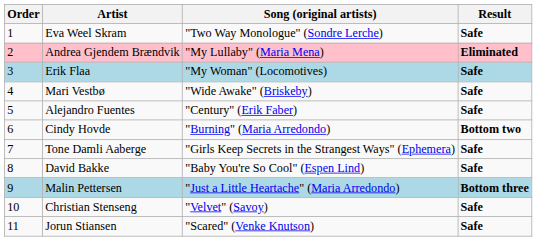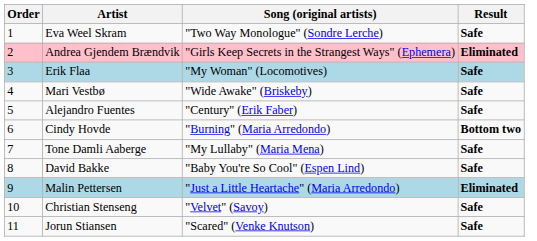 <table class=wikitable>
 <tr>
 <th>Order</th>
 <th>Artist</th>
 <th>Song (original artists)</th>
 <th>Result</th>
 </tr>
 <tr>
 <td>1</td>
 <td>Eva Weel Skram</td>
 <td>"Two Way Monologue" (<a href='#'>Sondre Lerche</a>)</td>
 <td><strong>Safe</strong></td>
 </tr>
 <tr style="background:pink;">
 <td>2</td>
 <td>Andrea Gjendem Brændvik</td>
-<td>"My Lullaby" (<a href='#'>Maria Mena</a>)</td>
+<td>"Girls Keep Secrets in the Strangest Ways" (<a href='#'>Ephemera</a>)</td>
 <td><strong>Eliminated</strong></td>
 </tr>
 <tr style="background:lightblue;">
 <td>3</td>
 <td>Erik Flaa</td>
 <td>"My Woman" (Locomotives)</td>
 <td><strong>Safe</strong></td>
 </tr>
 <tr>
 <td>4</td>
 <td>Mari Vestbø</td>
 <td>"Wide Awake" (<a href='#'>Briskeby</a>)</td>
 <td><strong>Safe</strong></td>
 </tr>
 <tr>
 <td>5</td>
 <td>Alejandro Fuentes</td>
 <td>"Century" (<a href='#'>Erik Faber</a>)</td>
 <td><strong>Safe</strong></td>
 </tr>
 <tr>
 <td>6</td>
 <td>Cindy Hovde</td>
 <td>"<a href='#'>Burning</a>" (<a href='#'>Maria Arredondo</a>)</td>
 <td><strong>Bottom two</strong></td>
 </tr>
 <tr>
 <td>7</td>
 <td>Tone Damli Aaberge</td>
-<td>"Girls Keep Secrets in the Strangest Ways" (<a href='#'>Ephemera</a>)</td>
+<td>"My Lullaby" (<a href='#'>Maria Mena</a>)</td>
 <td><strong>Safe</strong></td>
 </tr>
 <tr>
 <td>8</td>
 <td>David Bakke</td>
 <td>"Baby You're So Cool" (<a href='#'>Espen Lind</a>)</td>
 <td><strong>Safe</strong></td>
 </tr>
 <tr style="background:lightblue;">
 <td>9</td>
 <td>Malin Pettersen</td>
 <td>"<a href='#'>Just a Little Heartache</a>" (<a href='#'>Maria Arredondo</a>)</td>
-<td><strong>Bottom three</strong></td>
+<td><strong>Eliminated</strong></td>
 </tr>
 <tr>
 <td>10</td>
 <td>Christian Stenseng</td>
 <td>"<a href='#'>Velvet</a>" (<a href='#'>Savoy</a>)</td>
 <td><strong>Safe</strong></td>
 </tr>
 <tr>
 <td>11</td>
 <td>Jorun Stiansen</td>
 <td>"Scared" (<a href='#'>Venke Knutson</a>)</td>
 <td><strong>Safe</strong></td>
 </tr>
 </table>
